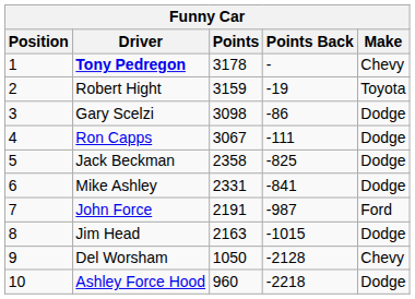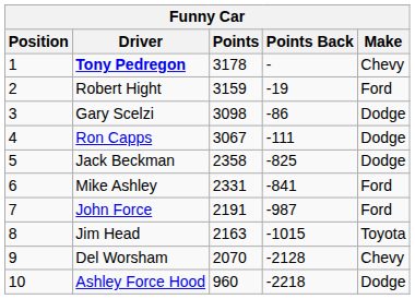 <table class="wikitable" style="font-size:90%;">
 <tr>
 <th colspan="5">Funny Car</th>
 </tr>
 <tr>
 <th>Position</th>
 <th>Driver</th>
 <th>Points</th>
 <th>Points Back</th>
 <th>Make</th>
 </tr>
 <tr>
 <td>1</td>
 <td><strong><a href='#'>Tony Pedregon</a></strong></td>
 <td>3178</td>
 <td>-</td>
 <td>Chevy</td>
 </tr>
 <tr>
 <td>2</td>
 <td>Robert Hight</td>
 <td>3159</td>
 <td>-19</td>
-<td>Toyota</td>
+<td>Ford</td>
 </tr>
 <tr>
 <td>3</td>
 <td>Gary Scelzi</td>
 <td>3098</td>
 <td>-86</td>
 <td>Dodge</td>
 </tr>
 <tr>
 <td>4</td>
 <td><a href='#'>Ron Capps</a></td>
 <td>3067</td>
 <td>-111</td>
 <td>Dodge</td>
 </tr>
 <tr>
 <td>5</td>
 <td>Jack Beckman</td>
 <td>2358</td>
 <td>-825</td>
 <td>Dodge</td>
 </tr>
 <tr>
 <td>6</td>
 <td>Mike Ashley</td>
 <td>2331</td>
 <td>-841</td>
-<td>Dodge</td>
+<td>Ford</td>
 </tr>
 <tr>
 <td>7</td>
 <td><a href='#'>John Force</a></td>
 <td>2191</td>
 <td>-987</td>
 <td>Ford</td>
 </tr>
 <tr>
 <td>8</td>
 <td>Jim Head</td>
 <td>2163</td>
 <td>-1015</td>
-<td>Dodge</td>
+<td>Toyota</td>
 </tr>
 <tr>
 <td>9</td>
 <td>Del Worsham</td>
-<td>1050</td>
+<td>2070</td>
 <td>-2128</td>
 <td>Chevy</td>
 </tr>
 <tr>
 <td>10</td>
 <td><a href='#'>Ashley Force Hood</a></td>
 <td>960</td>
 <td>-2218</td>
 <td>Dodge</td>
 </tr>
 </table>
